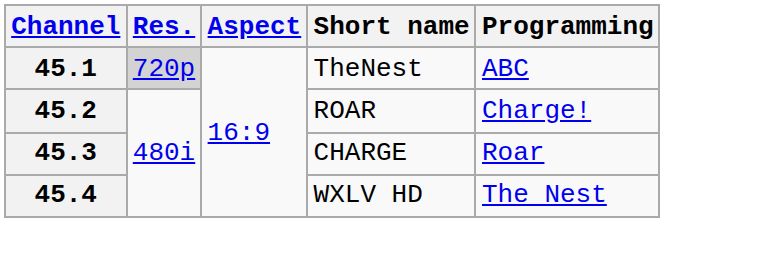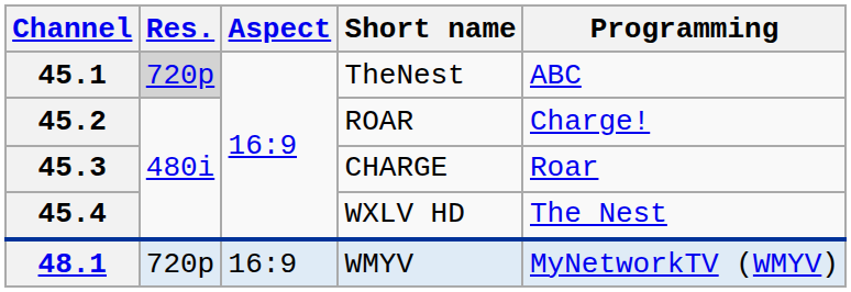 <table class="wikitable">
 <tr>
 <th scope = "col"><a href='#'>Channel</a></th>
 <th scope = "col"><a href='#'>Res.</a></th>
 <th scope = "col"><a href='#'>Aspect</a></th>
 <th scope = "col">Short name</th>
 <th scope = "col">Programming</th>
 </tr>
 <tr>
 <th scope = "row">45.1</th>
 <td style="background: lightgrey;"><a href='#'>720p</a></td>
 <td rowspan="4"><a href='#'>16:9</a></td>
 <td>TheNest</td>
 <td><a href='#'>ABC</a></td>
 </tr>
 <tr>
 <th scope="row">45.2</th>
 <td rowspan="3"><a href='#'>480i</a></td>
 <td>ROAR</td>
 <td><a href='#'>Charge!</a></td>
 </tr>
 <tr>
 <th scope = "row">45.3</th>
 <td>CHARGE</td>
 <td><a href='#'>Roar</a></td>
 </tr>
 <tr>
 <th scope="row">45.4</th>
 <td>WXLV HD</td>
 <td><a href='#'>The Nest</a></td>
 </tr>
+<tr style="background-color:#DFEBF6; border-top: 2px solid #003399;">
+<th scope = "row"><a href='#'>48.1</a></th>
+<td>720p</td>
+<td>16:9</td>
+<td>WMYV</td>
+<td><a href='#'>MyNetworkTV</a> (<a href='#'>WMYV</a>)</td>
+</tr>
 </table>
